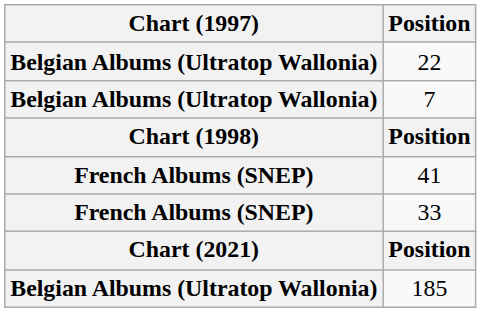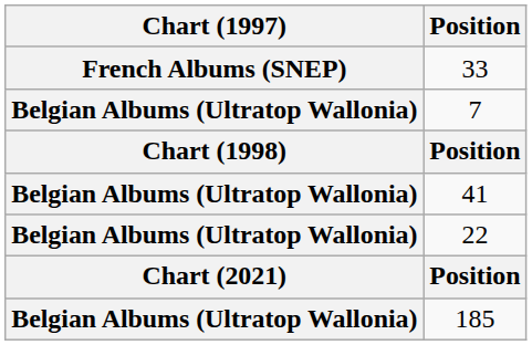 <table class="wikitable plainrowheaders" style="text-align:center">
 <tr>
 <th scope="col">Chart (1997)</th>
 <th scope="col">Position</th>
 </tr>
 <tr>
-<th scope="row">Belgian Albums (Ultratop Wallonia)</th>
-<td>22</td>
+<th scope="row">French Albums (SNEP)</th>
+<td>33</td>
 </tr>
 <tr>
 <th scope="row">Belgian Albums (Ultratop Wallonia)</th>
 <td>7</td>
 </tr>
 <tr>
 <th scope="col">Chart (1998)</th>
 <th scope="col">Position</th>
 </tr>
 <tr>
-<th scope="row">French Albums (SNEP)</th>
+<th scope="row">Belgian Albums (Ultratop Wallonia)</th>
 <td>41</td>
 </tr>
 <tr>
-<th scope="row">French Albums (SNEP)</th>
-<td>33</td>
+<th scope="row">Belgian Albums (Ultratop Wallonia)</th>
+<td>22</td>
 </tr>
 <tr>
 <th scope="col">Chart (2021)</th>
 <th scope="col">Position</th>
 </tr>
 <tr>
 <th scope="row">Belgian Albums (Ultratop Wallonia)</th>
 <td>185</td>
 </tr>
 </table>
